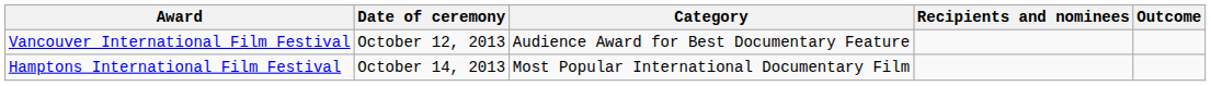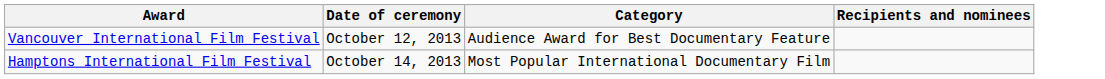 <table class="wikitable sortable plainrowheaders">
 <tr>
 <th scope="col">Award</th>
 <th scope="col">Date of ceremony</th>
 <th scope="col">Category</th>
 <th scope="col">Recipients and nominees</th>
-<th scope="col">Outcome</th>
 </tr>
 <tr>
 <td><a href='#'>Vancouver International Film Festival</a></td>
 <td>October 12, 2013</td>
 <td>Audience Award for Best Documentary Feature</td>
-<td></td>
 <td></td>
 </tr>
 <tr>
 <td><a href='#'>Hamptons International Film Festival</a></td>
 <td>October 14, 2013</td>
 <td>Most Popular International Documentary Film</td>
 <td></td>
-<td></td>
 </tr>
 </table>
